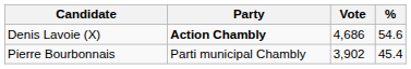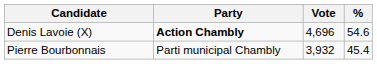 <table class="wikitable">
 <tr>
 <th bgcolor="#DDDDFF" width="200px">Candidate</th>
 <th bgcolor="#DDDDFF" width="200px">Party</th>
 <th bgcolor="#DDDDFF" width="50px">Vote</th>
 <th bgcolor="#DDDDFF" width="30px">%</th>
 </tr>
 <tr>
 <td>Denis Lavoie (X)</td>
 <td><strong>Action Chambly</strong></td>
-<td>4,686</td>
+<td>4,696</td>
 <td>54.6</td>
 </tr>
 <tr>
 <td>Pierre Bourbonnais</td>
 <td>Parti municipal Chambly</td>
-<td>3,902</td>
+<td>3,932</td>
 <td>45.4</td>
 </tr>
 </table>
